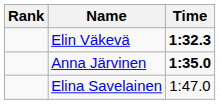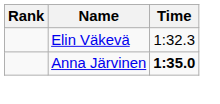 <table class="wikitable" style="text-align:center">
 <tr>
 <th>Rank</th>
 <th>Name</th>
 <th>Time</th>
 </tr>
 <tr>
 <td></td>
 <td align=left><a href='#'>Elin Väkevä</a></td>
-<td><strong>1:32.3</strong></td>
+<td>1:32.3</td>
 </tr>
 <tr>
 <td></td>
 <td align=left><a href='#'>Anna Järvinen</a></td>
 <td><strong>1:35.0</strong></td>
 </tr>
-<tr>
-<td></td>
-<td align=left><a href='#'>Elina Savelainen</a></td>
-<td>1:47.0</td>
-</tr>
 </table>
